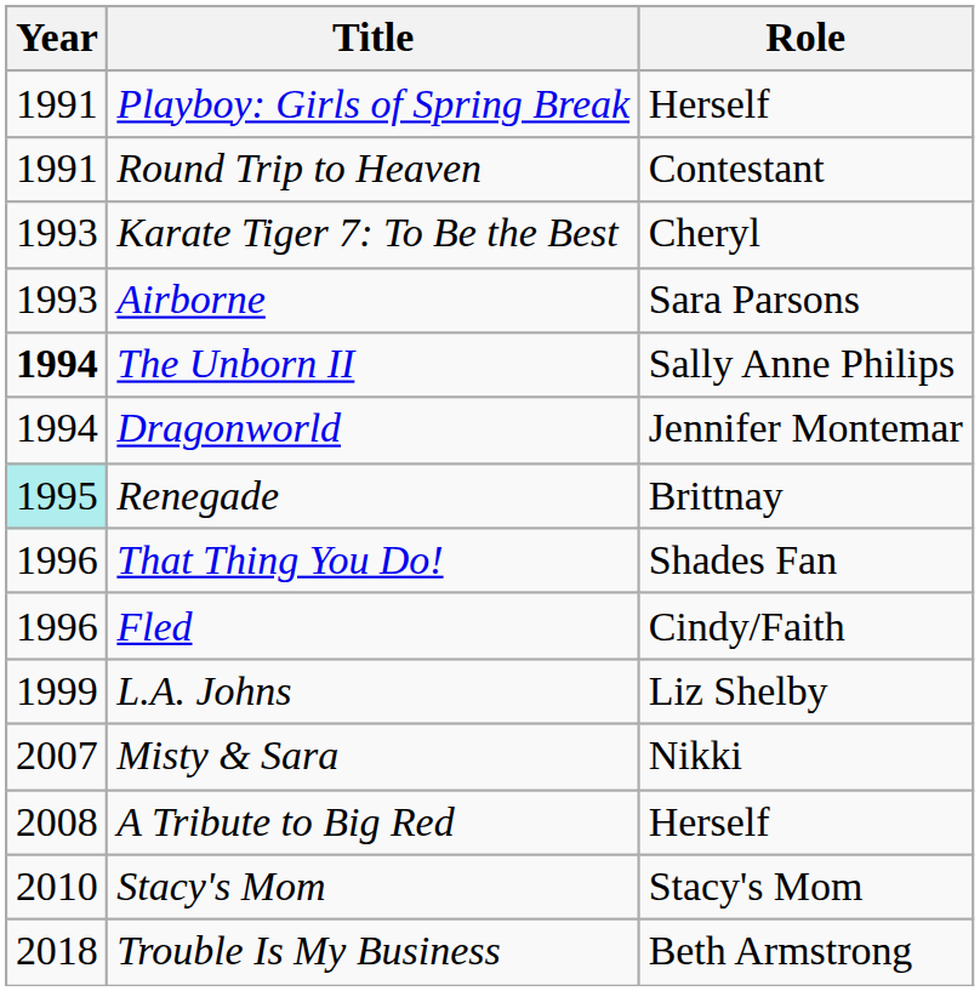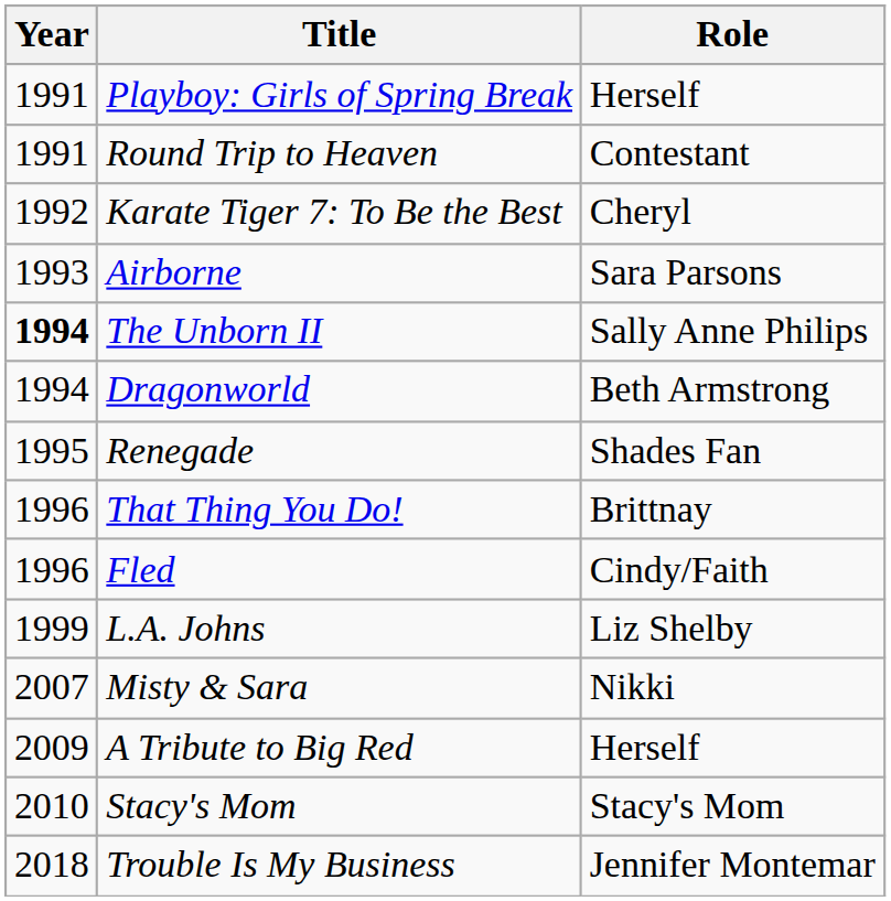 <table class="wikitable sortable">
 <tr>
 <th>Year</th>
 <th>Title</th>
 <th>Role</th>
 </tr>
 <tr>
 <td>1991</td>
 <td><em><a href='#'>Playboy: Girls of Spring Break</a></em></td>
 <td>Herself</td>
 </tr>
 <tr>
 <td>1991</td>
 <td><em>Round Trip to Heaven</em></td>
 <td>Contestant</td>
 </tr>
 <tr>
-<td>1993</td>
+<td>1992</td>
 <td><em>Karate Tiger 7: To Be the Best</em></td>
 <td>Cheryl</td>
 </tr>
 <tr>
 <td>1993</td>
 <td><em><a href='#'>Airborne</a></em></td>
 <td>Sara Parsons</td>
 </tr>
 <tr>
 <td><strong>1994</strong></td>
 <td><em><a href='#'>The Unborn II</a></em></td>
 <td>Sally Anne Philips</td>
 </tr>
 <tr>
 <td>1994</td>
 <td><em><a href='#'>Dragonworld</a></em></td>
-<td>Jennifer Montemar</td>
+<td>Beth Armstrong</td>
 </tr>
 <tr>
-<td style="background: paleturquoise;">1995</td>
+<td>1995</td>
 <td><em>Renegade</em></td>
-<td>Brittnay</td>
+<td>Shades Fan</td>
 </tr>
 <tr>
 <td>1996</td>
 <td><em><a href='#'>That Thing You Do!</a></em></td>
-<td>Shades Fan</td>
+<td>Brittnay</td>
 </tr>
 <tr>
 <td>1996</td>
 <td><em><a href='#'>Fled</a></em></td>
 <td>Cindy/Faith</td>
 </tr>
 <tr>
 <td>1999</td>
 <td><em>L.A. Johns</em></td>
 <td>Liz Shelby</td>
 </tr>
 <tr>
 <td>2007</td>
 <td><em>Misty & Sara</em></td>
 <td>Nikki</td>
 </tr>
 <tr>
-<td>2008</td>
+<td>2009</td>
 <td><em>A Tribute to Big Red</em></td>
 <td>Herself</td>
 </tr>
 <tr>
 <td>2010</td>
 <td><em>Stacy's Mom</em></td>
 <td>Stacy's Mom</td>
 </tr>
 <tr>
 <td>2018</td>
 <td><em>Trouble Is My Business</em></td>
-<td>Beth Armstrong</td>
+<td>Jennifer Montemar</td>
 </tr>
 </table>
